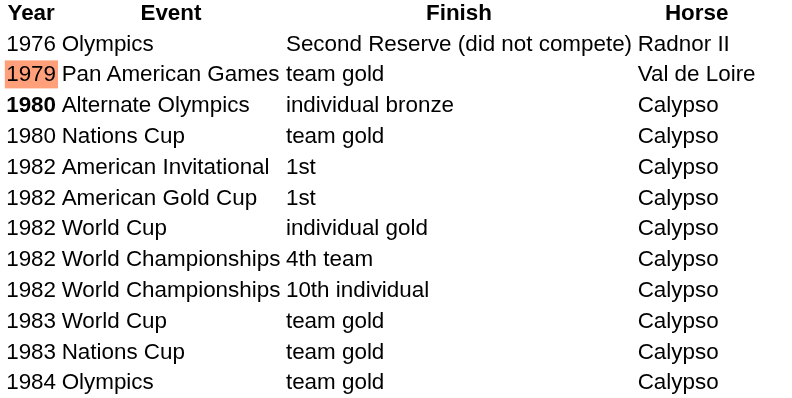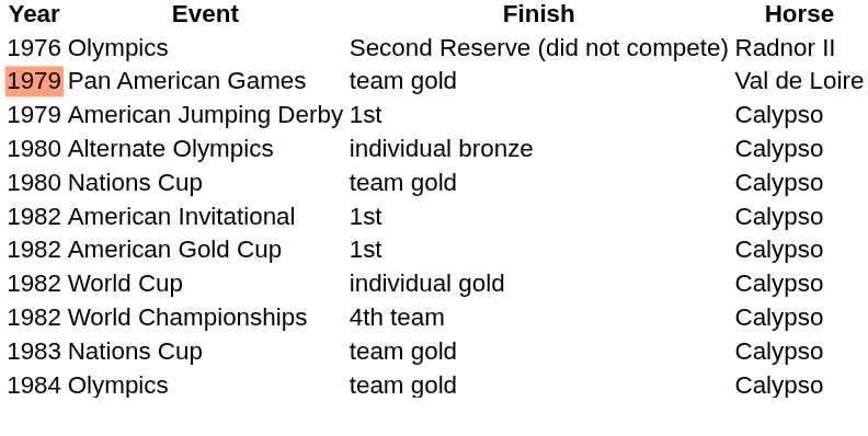 <table>
 <tr>
 <th>Year</th>
 <th>Event</th>
 <th>Finish</th>
 <th>Horse</th>
 </tr>
 <tr>
 <td>1976</td>
 <td>Olympics</td>
 <td>Second Reserve (did not compete)</td>
 <td>Radnor II</td>
 </tr>
 <tr>
 <td style="background: lightsalmon;">1979</td>
 <td>Pan American Games</td>
 <td>team gold</td>
 <td>Val de Loire</td>
 </tr>
 <tr>
-<td><strong>1980</strong></td>
+<td>1979</td>
+<td>American Jumping Derby</td>
+<td>1st</td>
+<td>Calypso</td>
+</tr>
+<tr>
+<td>1980</td>
 <td>Alternate Olympics</td>
 <td>individual bronze</td>
 <td>Calypso</td>
 </tr>
 <tr>
 <td>1980</td>
 <td>Nations Cup</td>
 <td>team gold</td>
 <td>Calypso</td>
 </tr>
 <tr>
 <td>1982</td>
 <td>American Invitational</td>
 <td>1st</td>
 <td>Calypso</td>
 </tr>
 <tr>
 <td>1982</td>
 <td>American Gold Cup</td>
 <td>1st</td>
 <td>Calypso</td>
 </tr>
 <tr>
 <td>1982</td>
 <td>World Cup</td>
 <td>individual gold</td>
 <td>Calypso</td>
 </tr>
 <tr>
 <td>1982</td>
 <td>World Championships</td>
 <td>4th team</td>
 <td>Calypso</td>
 </tr>
 <tr>
-<td>1982</td>
-<td>World Championships</td>
-<td>10th individual</td>
-<td>Calypso</td>
-</tr>
-<tr>
-<td>1983</td>
-<td>World Cup</td>
-<td>team gold</td>
-<td>Calypso</td>
-</tr>
-<tr>
 <td>1983</td>
 <td>Nations Cup</td>
 <td>team gold</td>
 <td>Calypso</td>
 </tr>
 <tr>
 <td>1984</td>
 <td>Olympics</td>
 <td>team gold</td>
 <td>Calypso</td>
 </tr>
 </table>
